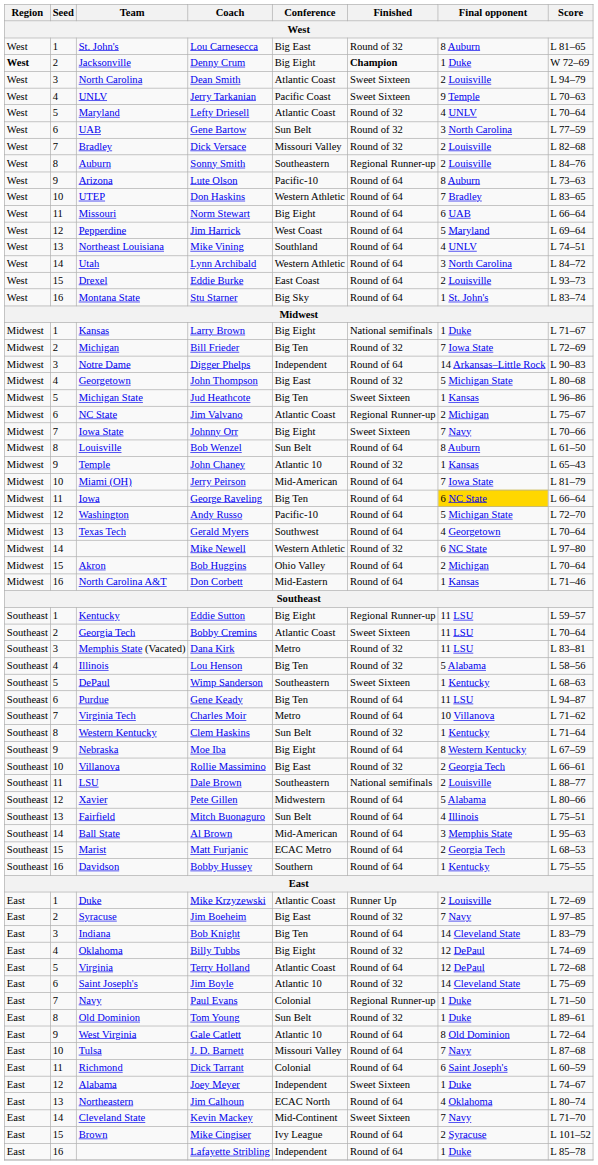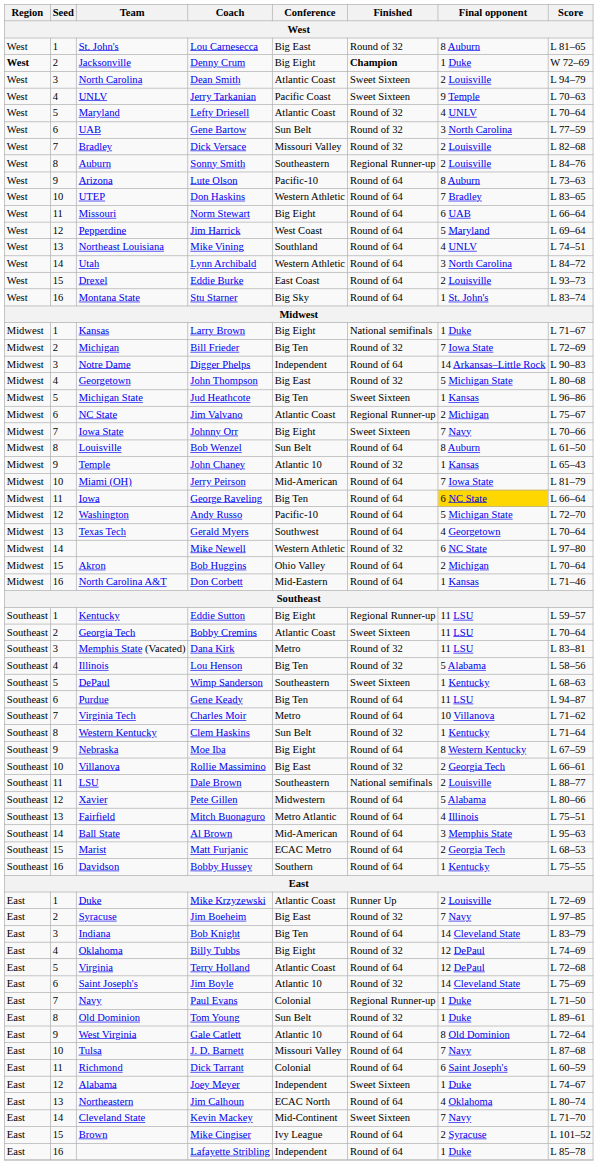 <table class=wikitable>
 <tr>
 <th>Region</th>
 <th>Seed</th>
 <th>Team</th>
 <th>Coach</th>
 <th>Conference</th>
 <th>Finished</th>
 <th>Final opponent</th>
 <th>Score</th>
 </tr>
 <tr>
 <th colspan=8>West</th>
 </tr>
 <tr>
 <td>West</td>
 <td>1</td>
 <td><a href='#'>St. John's</a></td>
 <td><a href='#'>Lou Carnesecca</a></td>
 <td>Big East</td>
 <td>Round of 32</td>
 <td>8 <a href='#'>Auburn</a></td>
 <td>L 81–65</td>
 </tr>
 <tr>
 <td><strong>West</strong></td>
 <td>2</td>
 <td><a href='#'>Jacksonville</a></td>
 <td><a href='#'>Denny Crum</a></td>
 <td>Big Eight</td>
 <td><strong>Champion</strong></td>
 <td>1 <a href='#'>Duke</a></td>
 <td>W 72–69</td>
 </tr>
 <tr>
 <td>West</td>
 <td>3</td>
 <td><a href='#'>North Carolina</a></td>
 <td><a href='#'>Dean Smith</a></td>
 <td>Atlantic Coast</td>
 <td>Sweet Sixteen</td>
 <td>2 <a href='#'>Louisville</a></td>
 <td>L 94–79</td>
 </tr>
 <tr>
 <td>West</td>
 <td>4</td>
 <td><a href='#'>UNLV</a></td>
 <td><a href='#'>Jerry Tarkanian</a></td>
 <td>Pacific Coast</td>
 <td>Sweet Sixteen</td>
 <td>9 <a href='#'>Temple</a></td>
 <td>L 70–63</td>
 </tr>
 <tr>
 <td>West</td>
 <td>5</td>
 <td><a href='#'>Maryland</a></td>
 <td><a href='#'>Lefty Driesell</a></td>
 <td>Atlantic Coast</td>
 <td>Round of 32</td>
 <td>4 <a href='#'>UNLV</a></td>
 <td>L 70–64</td>
 </tr>
 <tr>
 <td>West</td>
 <td>6</td>
 <td><a href='#'>UAB</a></td>
 <td><a href='#'>Gene Bartow</a></td>
 <td>Sun Belt</td>
 <td>Round of 32</td>
 <td>3 <a href='#'>North Carolina</a></td>
 <td>L 77–59</td>
 </tr>
 <tr>
 <td>West</td>
 <td>7</td>
 <td><a href='#'>Bradley</a></td>
 <td><a href='#'>Dick Versace</a></td>
 <td>Missouri Valley</td>
 <td>Round of 32</td>
 <td>2 <a href='#'>Louisville</a></td>
 <td>L 82–68</td>
 </tr>
 <tr>
 <td>West</td>
 <td>8</td>
 <td><a href='#'>Auburn</a></td>
 <td><a href='#'>Sonny Smith</a></td>
 <td>Southeastern</td>
 <td>Regional Runner-up</td>
 <td>2 <a href='#'>Louisville</a></td>
 <td>L 84–76</td>
 </tr>
 <tr>
 <td>West</td>
 <td>9</td>
 <td><a href='#'>Arizona</a></td>
 <td><a href='#'>Lute Olson</a></td>
 <td>Pacific-10</td>
 <td>Round of 64</td>
 <td>8 <a href='#'>Auburn</a></td>
 <td>L 73–63</td>
 </tr>
 <tr>
 <td>West</td>
 <td>10</td>
 <td><a href='#'>UTEP</a></td>
 <td><a href='#'>Don Haskins</a></td>
 <td>Western Athletic</td>
 <td>Round of 64</td>
 <td>7 <a href='#'>Bradley</a></td>
 <td>L 83–65</td>
 </tr>
 <tr>
 <td>West</td>
 <td>11</td>
 <td><a href='#'>Missouri</a></td>
 <td><a href='#'>Norm Stewart</a></td>
 <td>Big Eight</td>
 <td>Round of 64</td>
 <td>6 <a href='#'>UAB</a></td>
 <td>L 66–64</td>
 </tr>
 <tr>
 <td>West</td>
 <td>12</td>
 <td><a href='#'>Pepperdine</a></td>
 <td><a href='#'>Jim Harrick</a></td>
 <td>West Coast</td>
 <td>Round of 64</td>
 <td>5 <a href='#'>Maryland</a></td>
 <td>L 69–64</td>
 </tr>
 <tr>
 <td>West</td>
 <td>13</td>
 <td><a href='#'>Northeast Louisiana</a></td>
 <td><a href='#'>Mike Vining</a></td>
 <td>Southland</td>
 <td>Round of 64</td>
 <td>4 <a href='#'>UNLV</a></td>
 <td>L 74–51</td>
 </tr>
 <tr>
 <td>West</td>
 <td>14</td>
 <td><a href='#'>Utah</a></td>
 <td><a href='#'>Lynn Archibald</a></td>
 <td>Western Athletic</td>
 <td>Round of 64</td>
 <td>3 <a href='#'>North Carolina</a></td>
 <td>L 84–72</td>
 </tr>
 <tr>
 <td>West</td>
 <td>15</td>
 <td><a href='#'>Drexel</a></td>
 <td><a href='#'>Eddie Burke</a></td>
 <td>East Coast</td>
 <td>Round of 64</td>
 <td>2 <a href='#'>Louisville</a></td>
 <td>L 93–73</td>
 </tr>
 <tr>
 <td>West</td>
 <td>16</td>
 <td><a href='#'>Montana State</a></td>
 <td><a href='#'>Stu Starner</a></td>
 <td>Big Sky</td>
 <td>Round of 64</td>
 <td>1 <a href='#'>St. John's</a></td>
 <td>L 83–74</td>
 </tr>
 <tr>
 <th colspan=8>Midwest</th>
 </tr>
 <tr>
 <td>Midwest</td>
 <td>1</td>
 <td><a href='#'>Kansas</a></td>
 <td><a href='#'>Larry Brown</a></td>
 <td>Big Eight</td>
 <td>National semifinals</td>
 <td>1 <a href='#'>Duke</a></td>
 <td>L 71–67</td>
 </tr>
 <tr>
 <td>Midwest</td>
 <td>2</td>
 <td><a href='#'>Michigan</a></td>
 <td><a href='#'>Bill Frieder</a></td>
 <td>Big Ten</td>
 <td>Round of 32</td>
 <td>7 <a href='#'>Iowa State</a></td>
 <td>L 72–69</td>
 </tr>
 <tr>
 <td>Midwest</td>
 <td>3</td>
 <td><a href='#'>Notre Dame</a></td>
 <td><a href='#'>Digger Phelps</a></td>
 <td>Independent</td>
 <td>Round of 64</td>
 <td>14 <a href='#'>Arkansas–Little Rock</a></td>
 <td>L 90–83</td>
 </tr>
 <tr>
 <td>Midwest</td>
 <td>4</td>
 <td><a href='#'>Georgetown</a></td>
 <td><a href='#'>John Thompson</a></td>
 <td>Big East</td>
 <td>Round of 32</td>
 <td>5 <a href='#'>Michigan State</a></td>
 <td>L 80–68</td>
 </tr>
 <tr>
 <td>Midwest</td>
 <td>5</td>
 <td><a href='#'>Michigan State</a></td>
 <td><a href='#'>Jud Heathcote</a></td>
 <td>Big Ten</td>
 <td>Sweet Sixteen</td>
 <td>1 <a href='#'>Kansas</a></td>
 <td>L 96–86</td>
 </tr>
 <tr>
 <td>Midwest</td>
 <td>6</td>
 <td><a href='#'>NC State</a></td>
 <td><a href='#'>Jim Valvano</a></td>
 <td>Atlantic Coast</td>
 <td>Regional Runner-up</td>
 <td>2 <a href='#'>Michigan</a></td>
 <td>L 75–67</td>
 </tr>
 <tr>
 <td>Midwest</td>
 <td>7</td>
 <td><a href='#'>Iowa State</a></td>
 <td><a href='#'>Johnny Orr</a></td>
 <td>Big Eight</td>
 <td>Sweet Sixteen</td>
 <td>7 <a href='#'>Navy</a></td>
 <td>L 70–66</td>
 </tr>
 <tr>
 <td>Midwest</td>
 <td>8</td>
 <td><a href='#'>Louisville</a></td>
 <td><a href='#'>Bob Wenzel</a></td>
 <td>Sun Belt</td>
 <td>Round of 64</td>
 <td>8 <a href='#'>Auburn</a></td>
 <td>L 61–50</td>
 </tr>
 <tr>
 <td>Midwest</td>
 <td>9</td>
 <td><a href='#'>Temple</a></td>
 <td><a href='#'>John Chaney</a></td>
 <td>Atlantic 10</td>
 <td>Round of 32</td>
 <td>1 <a href='#'>Kansas</a></td>
 <td>L 65–43</td>
 </tr>
 <tr>
 <td>Midwest</td>
 <td>10</td>
 <td><a href='#'>Miami (OH)</a></td>
 <td><a href='#'>Jerry Peirson</a></td>
 <td>Mid-American</td>
 <td>Round of 64</td>
 <td>7 <a href='#'>Iowa State</a></td>
 <td>L 81–79</td>
 </tr>
 <tr>
 <td>Midwest</td>
 <td>11</td>
 <td><a href='#'>Iowa</a></td>
 <td><a href='#'>George Raveling</a></td>
 <td>Big Ten</td>
 <td>Round of 64</td>
 <td style="background: gold;">6 <a href='#'>NC State</a></td>
 <td>L 66–64</td>
 </tr>
 <tr>
 <td>Midwest</td>
 <td>12</td>
 <td><a href='#'>Washington</a></td>
 <td><a href='#'>Andy Russo</a></td>
 <td>Pacific-10</td>
 <td>Round of 64</td>
 <td>5 <a href='#'>Michigan State</a></td>
 <td>L 72–70</td>
 </tr>
 <tr>
 <td>Midwest</td>
 <td>13</td>
 <td><a href='#'>Texas Tech</a></td>
 <td><a href='#'>Gerald Myers</a></td>
 <td>Southwest</td>
 <td>Round of 64</td>
 <td>4 <a href='#'>Georgetown</a></td>
 <td>L 70–64</td>
 </tr>
 <tr>
 <td>Midwest</td>
 <td>14</td>
 <td></td>
 <td><a href='#'>Mike Newell</a></td>
 <td>Western Athletic</td>
 <td>Round of 32</td>
 <td>6 <a href='#'>NC State</a></td>
 <td>L 97–80</td>
 </tr>
 <tr>
 <td>Midwest</td>
 <td>15</td>
 <td><a href='#'>Akron</a></td>
 <td><a href='#'>Bob Huggins</a></td>
 <td>Ohio Valley</td>
 <td>Round of 64</td>
 <td>2 <a href='#'>Michigan</a></td>
 <td>L 70–64</td>
 </tr>
 <tr>
 <td>Midwest</td>
 <td>16</td>
 <td><a href='#'>North Carolina A&T</a></td>
 <td><a href='#'>Don Corbett</a></td>
 <td>Mid-Eastern</td>
 <td>Round of 64</td>
 <td>1 <a href='#'>Kansas</a></td>
 <td>L 71–46</td>
 </tr>
 <tr>
 <th colspan=8>Southeast</th>
 </tr>
 <tr>
 <td>Southeast</td>
 <td>1</td>
 <td><a href='#'>Kentucky</a></td>
 <td><a href='#'>Eddie Sutton</a></td>
 <td>Big Eight</td>
 <td>Regional Runner-up</td>
 <td>11 <a href='#'>LSU</a></td>
 <td>L 59–57</td>
 </tr>
 <tr>
 <td>Southeast</td>
 <td>2</td>
 <td><a href='#'>Georgia Tech</a></td>
 <td><a href='#'>Bobby Cremins</a></td>
 <td>Atlantic Coast</td>
 <td>Sweet Sixteen</td>
 <td>11 <a href='#'>LSU</a></td>
 <td>L 70–64</td>
 </tr>
 <tr>
 <td>Southeast</td>
 <td>3</td>
 <td><a href='#'>Memphis State</a> (Vacated)</td>
 <td><a href='#'>Dana Kirk</a></td>
 <td>Metro</td>
 <td>Round of 32</td>
 <td>11 <a href='#'>LSU</a></td>
 <td>L 83–81</td>
 </tr>
 <tr>
 <td>Southeast</td>
 <td>4</td>
 <td><a href='#'>Illinois</a></td>
 <td><a href='#'>Lou Henson</a></td>
 <td>Big Ten</td>
 <td>Round of 32</td>
 <td>5 <a href='#'>Alabama</a></td>
 <td>L 58–56</td>
 </tr>
 <tr>
 <td>Southeast</td>
 <td>5</td>
 <td><a href='#'>DePaul</a></td>
 <td><a href='#'>Wimp Sanderson</a></td>
 <td>Southeastern</td>
 <td>Sweet Sixteen</td>
 <td>1 <a href='#'>Kentucky</a></td>
 <td>L 68–63</td>
 </tr>
 <tr>
 <td>Southeast</td>
 <td>6</td>
 <td><a href='#'>Purdue</a></td>
 <td><a href='#'>Gene Keady</a></td>
 <td>Big Ten</td>
 <td>Round of 64</td>
 <td>11 <a href='#'>LSU</a></td>
 <td>L 94–87</td>
 </tr>
 <tr>
 <td>Southeast</td>
 <td>7</td>
 <td><a href='#'>Virginia Tech</a></td>
 <td><a href='#'>Charles Moir</a></td>
 <td>Metro</td>
 <td>Round of 64</td>
 <td>10 <a href='#'>Villanova</a></td>
 <td>L 71–62</td>
 </tr>
 <tr>
 <td>Southeast</td>
 <td>8</td>
 <td><a href='#'>Western Kentucky</a></td>
 <td><a href='#'>Clem Haskins</a></td>
 <td>Sun Belt</td>
 <td>Round of 32</td>
 <td>1 <a href='#'>Kentucky</a></td>
 <td>L 71–64</td>
 </tr>
 <tr>
 <td>Southeast</td>
 <td>9</td>
 <td><a href='#'>Nebraska</a></td>
 <td><a href='#'>Moe Iba</a></td>
 <td>Big Eight</td>
 <td>Round of 64</td>
 <td>8 <a href='#'>Western Kentucky</a></td>
 <td>L 67–59</td>
 </tr>
 <tr>
 <td>Southeast</td>
 <td>10</td>
 <td><a href='#'>Villanova</a></td>
 <td><a href='#'>Rollie Massimino</a></td>
 <td>Big East</td>
 <td>Round of 32</td>
 <td>2 <a href='#'>Georgia Tech</a></td>
 <td>L 66–61</td>
 </tr>
 <tr>
 <td>Southeast</td>
 <td>11</td>
 <td><a href='#'>LSU</a></td>
 <td><a href='#'>Dale Brown</a></td>
 <td>Southeastern</td>
 <td>National semifinals</td>
 <td>2 <a href='#'>Louisville</a></td>
 <td>L 88–77</td>
 </tr>
 <tr>
 <td>Southeast</td>
 <td>12</td>
 <td><a href='#'>Xavier</a></td>
 <td><a href='#'>Pete Gillen</a></td>
 <td>Midwestern</td>
 <td>Round of 64</td>
 <td>5 <a href='#'>Alabama</a></td>
 <td>L 80–66</td>
 </tr>
 <tr>
 <td>Southeast</td>
 <td>13</td>
 <td><a href='#'>Fairfield</a></td>
 <td><a href='#'>Mitch Buonaguro</a></td>
-<td>Sun Belt</td>
+<td>Metro Atlantic</td>
 <td>Round of 64</td>
 <td>4 <a href='#'>Illinois</a></td>
 <td>L 75–51</td>
 </tr>
 <tr>
 <td>Southeast</td>
 <td>14</td>
 <td><a href='#'>Ball State</a></td>
 <td><a href='#'>Al Brown</a></td>
 <td>Mid-American</td>
 <td>Round of 64</td>
 <td>3 <a href='#'>Memphis State</a></td>
 <td>L 95–63</td>
 </tr>
 <tr>
 <td>Southeast</td>
 <td>15</td>
 <td><a href='#'>Marist</a></td>
 <td><a href='#'>Matt Furjanic</a></td>
 <td>ECAC Metro</td>
 <td>Round of 64</td>
 <td>2 <a href='#'>Georgia Tech</a></td>
 <td>L 68–53</td>
 </tr>
 <tr>
 <td>Southeast</td>
 <td>16</td>
 <td><a href='#'>Davidson</a></td>
 <td><a href='#'>Bobby Hussey</a></td>
 <td>Southern</td>
 <td>Round of 64</td>
 <td>1 <a href='#'>Kentucky</a></td>
 <td>L 75–55</td>
 </tr>
 <tr>
 <th colspan=8>East</th>
 </tr>
 <tr>
 <td>East</td>
 <td>1</td>
 <td><a href='#'>Duke</a></td>
 <td><a href='#'>Mike Krzyzewski</a></td>
 <td>Atlantic Coast</td>
 <td>Runner Up</td>
 <td>2 <a href='#'>Louisville</a></td>
 <td>L 72–69</td>
 </tr>
 <tr>
 <td>East</td>
 <td>2</td>
 <td><a href='#'>Syracuse</a></td>
 <td><a href='#'>Jim Boeheim</a></td>
 <td>Big East</td>
 <td>Round of 32</td>
 <td>7 <a href='#'>Navy</a></td>
 <td>L 97–85</td>
 </tr>
 <tr>
 <td>East</td>
 <td>3</td>
 <td><a href='#'>Indiana</a></td>
 <td><a href='#'>Bob Knight</a></td>
 <td>Big Ten</td>
 <td>Round of 64</td>
 <td>14 <a href='#'>Cleveland State</a></td>
 <td>L 83–79</td>
 </tr>
 <tr>
 <td>East</td>
 <td>4</td>
 <td><a href='#'>Oklahoma</a></td>
 <td><a href='#'>Billy Tubbs</a></td>
 <td>Big Eight</td>
 <td>Round of 32</td>
 <td>12 <a href='#'>DePaul</a></td>
 <td>L 74–69</td>
 </tr>
 <tr>
 <td>East</td>
 <td>5</td>
 <td><a href='#'>Virginia</a></td>
 <td><a href='#'>Terry Holland</a></td>
 <td>Atlantic Coast</td>
 <td>Round of 64</td>
 <td>12 <a href='#'>DePaul</a></td>
 <td>L 72–68</td>
 </tr>
 <tr>
 <td>East</td>
 <td>6</td>
 <td><a href='#'>Saint Joseph's</a></td>
 <td><a href='#'>Jim Boyle</a></td>
 <td>Atlantic 10</td>
 <td>Round of 32</td>
 <td>14 <a href='#'>Cleveland State</a></td>
 <td>L 75–69</td>
 </tr>
 <tr>
 <td>East</td>
 <td>7</td>
 <td><a href='#'>Navy</a></td>
 <td><a href='#'>Paul Evans</a></td>
 <td>Colonial</td>
 <td>Regional Runner-up</td>
 <td>1 <a href='#'>Duke</a></td>
 <td>L 71–50</td>
 </tr>
 <tr>
 <td>East</td>
 <td>8</td>
 <td><a href='#'>Old Dominion</a></td>
 <td><a href='#'>Tom Young</a></td>
 <td>Sun Belt</td>
 <td>Round of 32</td>
 <td>1 <a href='#'>Duke</a></td>
 <td>L 89–61</td>
 </tr>
 <tr>
 <td>East</td>
 <td>9</td>
 <td><a href='#'>West Virginia</a></td>
 <td><a href='#'>Gale Catlett</a></td>
 <td>Atlantic 10</td>
 <td>Round of 64</td>
 <td>8 <a href='#'>Old Dominion</a></td>
 <td>L 72–64</td>
 </tr>
 <tr>
 <td>East</td>
 <td>10</td>
 <td><a href='#'>Tulsa</a></td>
 <td><a href='#'>J. D. Barnett</a></td>
 <td>Missouri Valley</td>
 <td>Round of 64</td>
 <td>7 <a href='#'>Navy</a></td>
 <td>L 87–68</td>
 </tr>
 <tr>
 <td>East</td>
 <td>11</td>
 <td><a href='#'>Richmond</a></td>
 <td><a href='#'>Dick Tarrant</a></td>
 <td>Colonial</td>
 <td>Round of 64</td>
 <td>6 <a href='#'>Saint Joseph's</a></td>
 <td>L 60–59</td>
 </tr>
 <tr>
 <td>East</td>
 <td>12</td>
 <td><a href='#'>Alabama</a></td>
 <td><a href='#'>Joey Meyer</a></td>
 <td>Independent</td>
 <td>Sweet Sixteen</td>
 <td>1 <a href='#'>Duke</a></td>
 <td>L 74–67</td>
 </tr>
 <tr>
 <td>East</td>
 <td>13</td>
 <td><a href='#'>Northeastern</a></td>
 <td><a href='#'>Jim Calhoun</a></td>
 <td>ECAC North</td>
 <td>Round of 64</td>
 <td>4 <a href='#'>Oklahoma</a></td>
 <td>L 80–74</td>
 </tr>
 <tr>
 <td>East</td>
 <td>14</td>
 <td><a href='#'>Cleveland State</a></td>
 <td><a href='#'>Kevin Mackey</a></td>
 <td>Mid-Continent</td>
 <td>Sweet Sixteen</td>
 <td>7 <a href='#'>Navy</a></td>
 <td>L 71–70</td>
 </tr>
 <tr>
 <td>East</td>
 <td>15</td>
 <td><a href='#'>Brown</a></td>
 <td><a href='#'>Mike Cingiser</a></td>
 <td>Ivy League</td>
 <td>Round of 64</td>
 <td>2 <a href='#'>Syracuse</a></td>
 <td>L 101–52</td>
 </tr>
 <tr>
 <td>East</td>
 <td>16</td>
 <td></td>
 <td><a href='#'>Lafayette Stribling</a></td>
 <td>Independent</td>
 <td>Round of 64</td>
 <td>1 <a href='#'>Duke</a></td>
 <td>L 85–78</td>
 </tr>
 <tr>
 </tr>
 </table>
